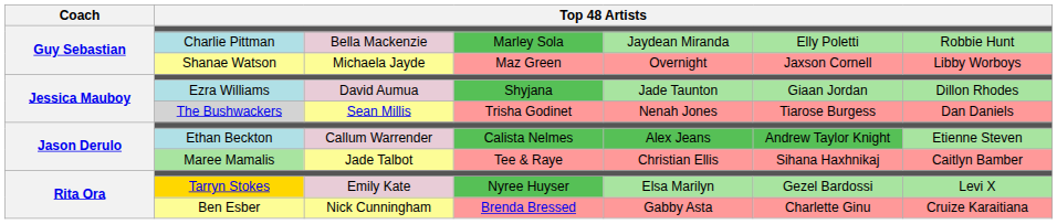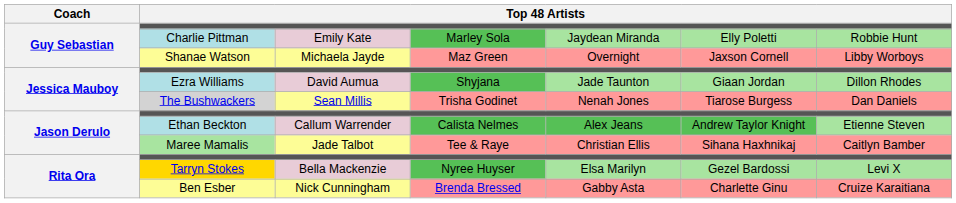 <table class="wikitable" style="text-align:center; width:100%">
 <tr>
 <th style="width:14%">Coach</th>
 <th colspan="6">Top 48 Artists</th>
 </tr>
 <tr>
 <th rowspan="3"><a href='#'>Guy Sebastian</a></th>
 <td colspan="6" style="background:#555"></td>
 </tr>
 <tr>
 <td style="background:#b0e0e6">Charlie Pittman</td>
-<td style="background:#E8CCD7">Bella Mackenzie</td>
+<td style="background:#E8CCD7">Emily Kate</td>
 <td style="background:#56C056">Marley Sola</td>
 <td style="background:#A8E4A0">Jaydean Miranda</td>
 <td style="background:#A8E4A0">Elly Poletti</td>
 <td style="background:#A8E4A0">Robbie Hunt</td>
 </tr>
 <tr>
 <td style="background:#FDFD96">Shanae Watson</td>
 <td style="background:#FDFD96">Michaela Jayde</td>
 <td style="background:#FF9999">Maz Green</td>
 <td style="background:#FF9999">Overnight</td>
 <td style="background:#FF9999">Jaxson Cornell</td>
 <td style="background:#FF9999">Libby Worboys</td>
 </tr>
 <tr>
 <th rowspan="3"><a href='#'>Jessica Mauboy</a></th>
 <td colspan="6" style="background:#555"></td>
 </tr>
 <tr>
 <td style="background:#b0e0e6">Ezra Williams</td>
 <td style="background:#E8CCD7">David Aumua</td>
 <td style="background:#56C056">Shyjana</td>
 <td style="background:#A8E4A0">Jade Taunton</td>
 <td style="background:#A8E4A0">Giaan Jordan</td>
 <td style="background:#A8E4A0">Dillon Rhodes</td>
 </tr>
 <tr>
 <td style="background:lightgray"><a href='#'>The Bushwackers</a></td>
 <td style="background:#FDFD96"><a href='#'>Sean Millis</a></td>
 <td style="background:#FF9999">Trisha Godinet</td>
 <td style="background:#FF9999">Nenah Jones</td>
 <td style="background:#FF9999">Tiarose Burgess</td>
 <td style="background:#FF9999">Dan Daniels</td>
 </tr>
 <tr>
 <th rowspan="3"><a href='#'>Jason Derulo</a></th>
 <td colspan="6" style="background:#555"></td>
 </tr>
 <tr>
 <td style="background:#b0e0e6">Ethan Beckton</td>
 <td style="background:#E8CCD7">Callum Warrender</td>
 <td style="background:#56C056">Calista Nelmes</td>
 <td style="background:#56C056">Alex Jeans</td>
 <td style="background:#56C056">Andrew Taylor Knight</td>
 <td style="background:#A8E4A0">Etienne Steven</td>
 </tr>
 <tr>
 <td style="background:#A8E4A0">Maree Mamalis</td>
 <td style="background:#FDFD96">Jade Talbot</td>
 <td style="background:#FF9999">Tee & Raye</td>
 <td style="background:#FF9999">Christian Ellis</td>
 <td style="background:#FF9999; width:14%">Sihana Haxhnikaj</td>
 <td style="background:#FF9999">Caitlyn Bamber</td>
 </tr>
 <tr>
 <th rowspan="3"><a href='#'>Rita Ora</a></th>
 <td colspan="6" style="background:#555"></td>
 </tr>
 <tr>
 <td style="background:gold"><a href='#'>Tarryn Stokes</a></td>
-<td style="background:#E8CCD7">Emily Kate</td>
+<td style="background:#E8CCD7">Bella Mackenzie</td>
 <td style="background:#56C056">Nyree Huyser</td>
 <td style="background:#A8E4A0">Elsa Marilyn</td>
 <td style="background:#A8E4A0">Gezel Bardossi</td>
 <td style="background:#A8E4A0">Levi X</td>
 </tr>
 <tr>
 <td style="background:#FDFD96; width:14%">Ben Esber</td>
 <td style="background:#FDFD96; width:14%">Nick Cunningham</td>
 <td style="background:#FF9999; width:14%"><a href='#'>Brenda Bressed</a></td>
 <td style="background:#FF9999; width:14%">Gabby Asta</td>
 <td style="background:#FF9999">Charlette Ginu</td>
 <td style="background:#FF9999; width:14%">Cruize Karaitiana</td>
 </tr>
 </table>
